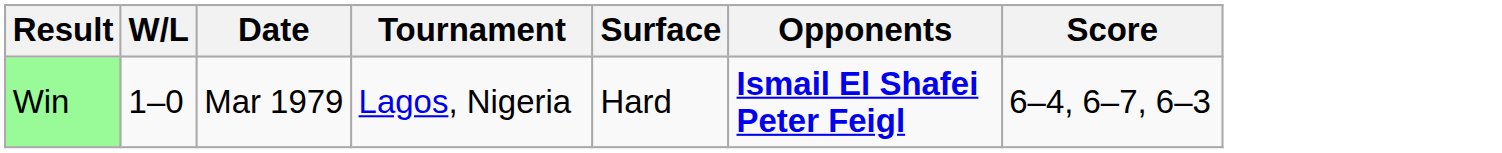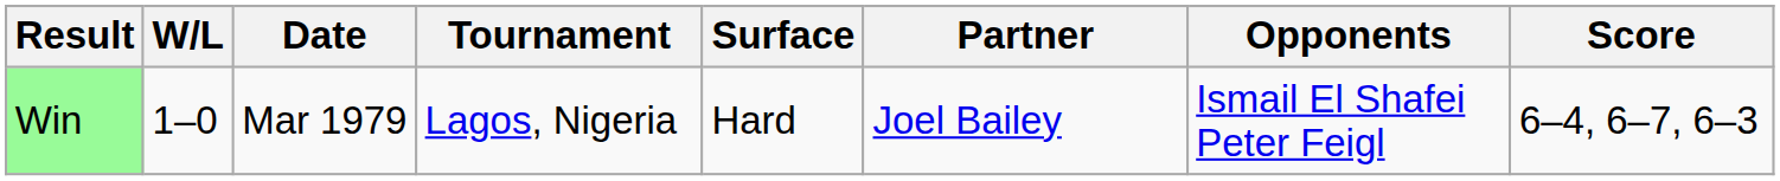 <table class="sortable wikitable">
 <tr>
 <th>Result</th>
 <th class="unsortable">W/L</th>
 <th>Date</th>
 <th style="width:110px">Tournament</th>
 <th style="width:50px">Surface</th>
+<th style="width:125px">Partner</th>
 <th style="width:125px">Opponents</th>
 <th style="width:100px" class="unsortable">Score</th>
 </tr>
 <tr>
 <td style="background:#98fb98;">Win</td>
 <td>1–0</td>
 <td>Mar 1979</td>
 <td><a href='#'>Lagos</a>, Nigeria</td>
 <td>Hard</td>
-<td><strong> <a href='#'>Ismail El Shafei</a><br> <a href='#'>Peter Feigl</a></strong></td>
+<td> <a href='#'>Joel Bailey</a></td>
+<td> <a href='#'>Ismail El Shafei</a><br> <a href='#'>Peter Feigl</a></td>
 <td>6–4, 6–7, 6–3</td>
 </tr>
 </table>
